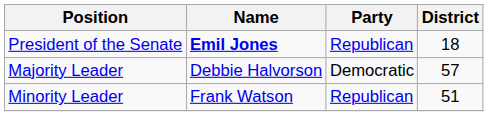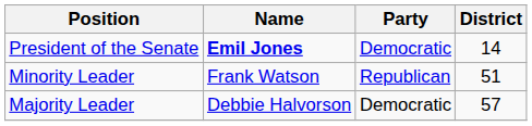 <table class="wikitable">
 <tr>
 <th>Position</th>
 <th>Name</th>
 <th>Party</th>
 <th>District</th>
 </tr>
 <tr>
 <td><a href='#'>President of the Senate</a></td>
 <td><strong><a href='#'>Emil Jones</a></strong></td>
+<td><a href='#'>Democratic</a></td>
+<td style="text-align:center;">14</td>
+</tr>
+<tr>
+<td><a href='#'>Minority Leader</a></td>
+<td><a href='#'>Frank Watson</a></td>
 <td><a href='#'>Republican</a></td>
-<td style="text-align:center;">18</td>
+<td style="text-align:center;">51</td>
 </tr>
 <tr>
 <td><a href='#'>Majority Leader</a></td>
 <td><a href='#'>Debbie Halvorson</a></td>
 <td>Democratic</td>
 <td style="text-align:center;">57</td>
 </tr>
 <tr>
-<td><a href='#'>Minority Leader</a></td>
-<td><a href='#'>Frank Watson</a></td>
-<td><a href='#'>Republican</a></td>
-<td style="text-align:center;">51</td>
-</tr>
-<tr>
 </tr>
 </table>
